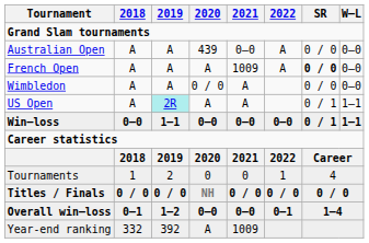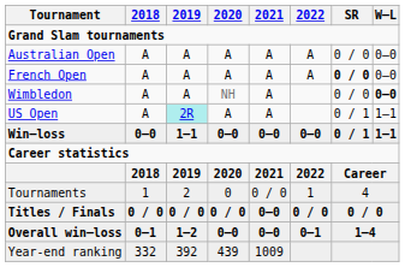 <table class=wikitable style=text-align:center;font-size:97%>
 <tr>
 <th>Tournament</th>
 <th><a href='#'>2018</a></th>
 <th><a href='#'>2019</a></th>
 <th><a href='#'>2020</a></th>
 <th><a href='#'>2021</a></th>
 <th><a href='#'>2022</a></th>
 <th>SR</th>
 <th>W–L</th>
 </tr>
 <tr>
 <td colspan="8" align="left"><strong>Grand Slam tournaments</strong></td>
 </tr>
 <tr>
 <td align=left><a href='#'>Australian Open</a></td>
 <td>A</td>
 <td>A</td>
-<td>439</td>
-<td>0–0</td>
+<td>A</td>
+<td>A</td>
 <td>A</td>
 <td>0 / 0</td>
 <td>0–0</td>
 </tr>
 <tr>
 <td align=left><a href='#'>French Open</a></td>
 <td>A</td>
 <td>A</td>
 <td>A</td>
-<td>1009</td>
+<td>A</td>
 <td>A</td>
 <td><strong>0 / 0</strong></td>
 <td>0–0</td>
 </tr>
 <tr>
 <td align=left><a href='#'>Wimbledon</a></td>
 <td>A</td>
 <td>A</td>
-<td>0 / 0</td>
+<td style=color:#767676>NH</td>
 <td>A</td>
 <td></td>
 <td>0 / 0</td>
-<td>0–0</td>
+<td><strong>0–0</strong></td>
 </tr>
 <tr>
 <td align=left><a href='#'>US Open</a></td>
 <td>A</td>
 <td bgcolor=afeeee><a href='#'>2R</a></td>
 <td>A</td>
 <td>A</td>
 <td></td>
 <td>0 / 1</td>
 <td>1–1</td>
 </tr>
 <tr style=font-weight:bold;background:#efefef>
 <td style=text-align:left>Win–loss</td>
 <td>0–0</td>
 <td>1–1</td>
 <td>0–0</td>
 <td>0–0</td>
 <td>0–0</td>
 <td>0 / 1</td>
 <td>1–1</td>
 </tr>
 <tr>
 <td colspan="8" align="left"><strong>Career statistics</strong></td>
 </tr>
 <tr>
 <th></th>
 <th>2018</th>
 <th>2019</th>
 <th>2020</th>
 <th>2021</th>
 <th>2022</th>
 <th colspan="2">Career</th>
 </tr>
 <tr bgcolor=efefef>
 <td align=left>Tournaments</td>
 <td>1</td>
 <td>2</td>
 <td>0</td>
-<td>0</td>
+<td>0 / 0</td>
 <td>1</td>
 <td colspan=2>4</td>
 </tr>
 <tr style=font-weight:bold;background:#efefef>
 <td style=text-align:left>Titles / Finals</td>
 <td>0 / 0</td>
 <td>0 / 0</td>
-<td style=color:#767676>NH</td>
 <td>0 / 0</td>
+<td>0–0</td>
 <td>0 / 0</td>
 <td colspan=2>0 / 0</td>
 </tr>
 <tr style=font-weight:bold;background:#efefef>
 <td style=text-align:left>Overall win–loss</td>
 <td>0–1</td>
 <td>1–2</td>
 <td>0–0</td>
 <td>0–0</td>
 <td>0–1</td>
 <td colspan=2>1–4</td>
 </tr>
 <tr bgcolor=efefef>
 <td align=left>Year-end ranking</td>
 <td>332</td>
 <td>392</td>
-<td>A</td>
+<td>439</td>
 <td>1009</td>
 <td></td>
 <td colspan=2><strong></strong></td>
 </tr>
 </table>
